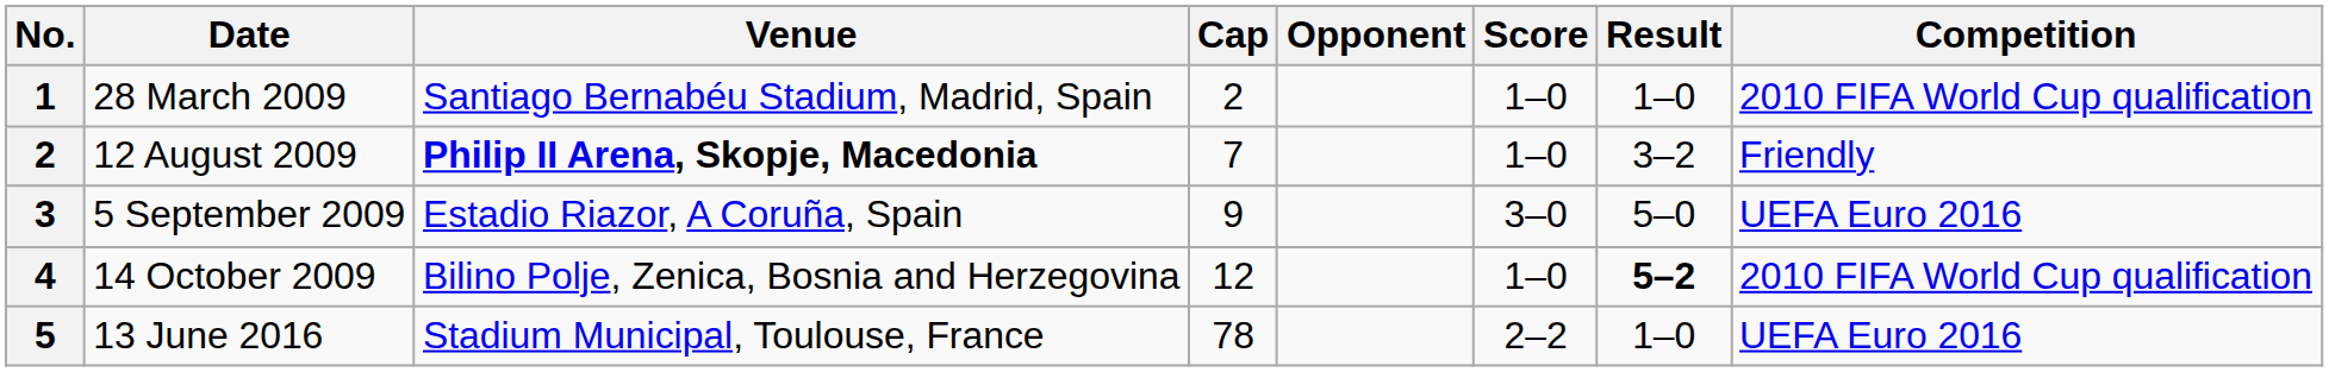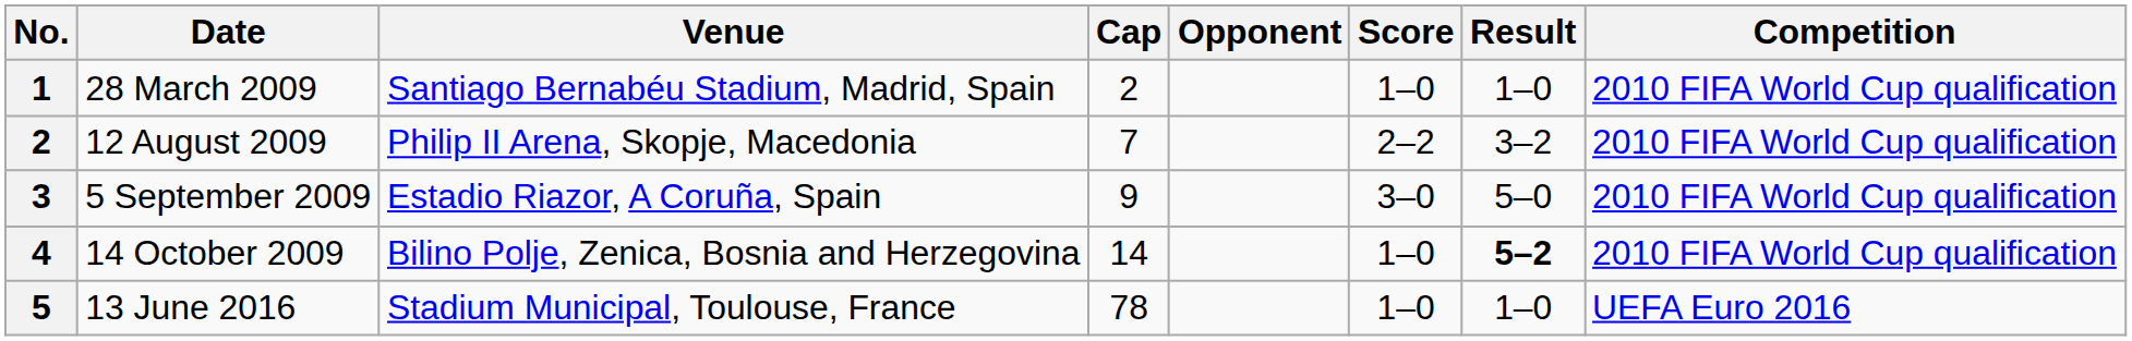 <table class="wikitable sortable plainrowheaders">
 <tr>
 <th scope=col>No.</th>
 <th scope=col>Date</th>
 <th scope=col>Venue</th>
 <th scope=col>Cap</th>
 <th scope=col>Opponent</th>
 <th scope=col>Score</th>
 <th scope=col>Result</th>
 <th scope=col>Competition</th>
 </tr>
 <tr>
 <th scope=row style="text-align: center;">1</th>
 <td>28 March 2009</td>
 <td><a href='#'>Santiago Bernabéu Stadium</a>, Madrid, Spain</td>
 <td align=center>2</td>
 <td></td>
 <td align=center>1–0</td>
 <td align=center>1–0</td>
 <td><a href='#'>2010 FIFA World Cup qualification</a></td>
 </tr>
 <tr>
 <th scope=row style="text-align: center;">2</th>
 <td>12 August 2009</td>
-<td><strong><a href='#'>Philip II Arena</a>, Skopje, Macedonia</strong></td>
+<td><a href='#'>Philip II Arena</a>, Skopje, Macedonia</td>
 <td align=center>7</td>
 <td></td>
-<td align=center>1–0</td>
+<td align=center>2–2</td>
 <td align=center>3–2</td>
-<td><a href='#'>Friendly</a></td>
+<td><a href='#'>2010 FIFA World Cup qualification</a></td>
 </tr>
 <tr>
 <th scope=row style="text-align: center;">3</th>
 <td>5 September 2009</td>
 <td><a href='#'>Estadio Riazor</a>, <a href='#'>A Coruña</a>, Spain</td>
 <td align=center>9</td>
 <td></td>
 <td align=center>3–0</td>
 <td align=center>5–0</td>
-<td><a href='#'>UEFA Euro 2016</a></td>
+<td><a href='#'>2010 FIFA World Cup qualification</a></td>
 </tr>
 <tr>
 <th scope=row style="text-align: center;">4</th>
 <td>14 October 2009</td>
 <td><a href='#'>Bilino Polje</a>, Zenica, Bosnia and Herzegovina</td>
-<td align=center>12</td>
+<td align=center>14</td>
 <td></td>
 <td align=center>1–0</td>
 <td align=center><strong>5–2</strong></td>
 <td><a href='#'>2010 FIFA World Cup qualification</a></td>
 </tr>
 <tr>
 <th scope=row style="text-align: center;">5</th>
 <td>13 June 2016</td>
 <td><a href='#'>Stadium Municipal</a>, Toulouse, France</td>
 <td align=center>78</td>
 <td></td>
-<td align=center>2–2</td>
+<td align=center>1–0</td>
 <td align=center>1–0</td>
 <td><a href='#'>UEFA Euro 2016</a></td>
 </tr>
 </table>
